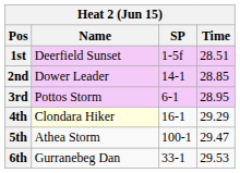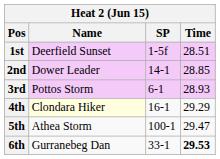 <table class="wikitable">
 <tr>
 <th colspan="6">Heat 2 (Jun 15)</th>
 </tr>
 <tr>
 <th width=20>Pos</th>
 <th width=150>Name</th>
 <th width=40>SP</th>
 <th width=40>Time</th>
 </tr>
 <tr style="background: #f4caf9;">
 <th>1st</th>
 <td>Deerfield Sunset</td>
 <td>1-5f</td>
 <td>28.51</td>
 </tr>
 <tr style="background: #f4caf9;">
 <th>2nd</th>
 <td>Dower Leader</td>
 <td>14-1</td>
 <td>28.85</td>
 </tr>
 <tr style="background: #f4caf9;">
 <th>3rd</th>
 <td>Pottos Storm</td>
 <td>6-1</td>
-<td>28.95</td>
+<td>28.93</td>
 </tr>
 <tr>
 <th>4th</th>
 <td style="background: lightyellow;">Clondara Hiker</td>
 <td>16-1</td>
 <td>29.29</td>
 </tr>
 <tr>
 <th>5th</th>
 <td>Athea Storm</td>
 <td>100-1</td>
 <td>29.47</td>
 </tr>
 <tr>
 <th>6th</th>
 <td>Gurranebeg Dan</td>
 <td>33-1</td>
-<td>29.53</td>
+<td><strong>29.53</strong></td>
 </tr>
 </table>
